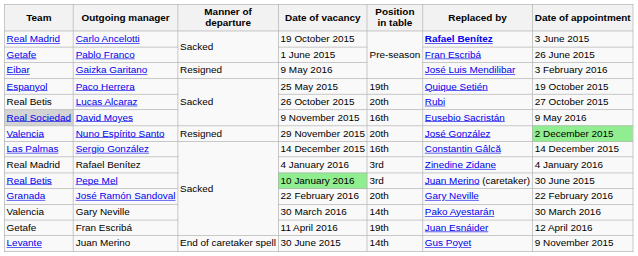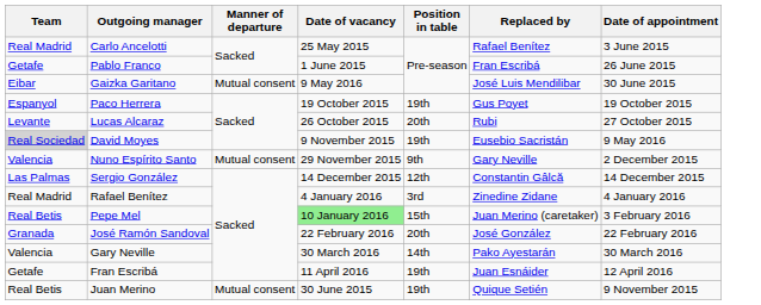 <table class="wikitable sortable">
 <tr>
 <th>Team</th>
 <th>Outgoing manager</th>
 <th>Manner of <br> departure</th>
 <th>Date of vacancy</th>
 <th>Position <br> in table</th>
 <th>Replaced by</th>
 <th>Date of appointment</th>
 </tr>
 <tr>
 <td><a href='#'>Real Madrid</a></td>
 <td> <a href='#'>Carlo Ancelotti</a></td>
 <td rowspan="2">Sacked</td>
-<td>19 October 2015</td>
+<td>25 May 2015</td>
 <td rowspan="3">Pre-season</td>
-<td><strong> <a href='#'>Rafael Benítez</a></strong></td>
+<td> <a href='#'>Rafael Benítez</a></td>
 <td>3 June 2015</td>
 </tr>
 <tr>
 <td><a href='#'>Getafe</a></td>
 <td> <a href='#'>Pablo Franco</a></td>
 <td>1 June 2015</td>
 <td> <a href='#'>Fran Escribá</a></td>
 <td>26 June 2015</td>
 </tr>
 <tr>
 <td><a href='#'>Eibar</a></td>
 <td> <a href='#'>Gaizka Garitano</a></td>
-<td>Resigned</td>
+<td>Mutual consent</td>
 <td>9 May 2016</td>
 <td> <a href='#'>José Luis Mendilibar</a></td>
-<td>3 February 2016</td>
+<td>30 June 2015</td>
 </tr>
 <tr>
 <td><a href='#'>Espanyol</a></td>
 <td> <a href='#'>Paco Herrera</a></td>
 <td rowspan="3">Sacked</td>
-<td>25 May 2015</td>
+<td>19 October 2015</td>
 <td>19th</td>
-<td> <a href='#'>Quique Setién</a></td>
+<td> <a href='#'>Gus Poyet</a></td>
 <td>19 October 2015</td>
 </tr>
 <tr>
-<td>Real Betis</td>
+<td><a href='#'>Levante</a></td>
 <td> <a href='#'>Lucas Alcaraz</a></td>
 <td>26 October 2015</td>
 <td>20th</td>
 <td> <a href='#'>Rubi</a></td>
 <td>27 October 2015</td>
 </tr>
 <tr>
 <td style="background: lightgrey;"><a href='#'>Real Sociedad</a></td>
 <td> <a href='#'>David Moyes</a></td>
 <td>9 November 2015</td>
-<td>16th</td>
+<td>19th</td>
 <td> <a href='#'>Eusebio Sacristán</a></td>
 <td>9 May 2016</td>
 </tr>
 <tr>
 <td><a href='#'>Valencia</a></td>
 <td> <a href='#'>Nuno Espírito Santo</a></td>
-<td>Resigned</td>
+<td>Mutual consent</td>
 <td>29 November 2015</td>
-<td>20th</td>
-<td> <a href='#'>José González</a></td>
-<td style="background: lightgreen;">2 December 2015</td>
+<td>9th</td>
+<td> <a href='#'>Gary Neville</a></td>
+<td>2 December 2015</td>
 </tr>
 <tr>
 <td><a href='#'>Las Palmas</a></td>
 <td> <a href='#'>Sergio González</a></td>
 <td rowspan="6">Sacked</td>
 <td>14 December 2015</td>
-<td>16th</td>
+<td>12th</td>
 <td> <a href='#'>Constantin Gâlcă</a></td>
 <td>14 December 2015</td>
 </tr>
 <tr>
 <td>Real Madrid</td>
 <td> Rafael Benítez</td>
 <td>4 January 2016</td>
 <td>3rd</td>
 <td> <a href='#'>Zinedine Zidane</a></td>
 <td>4 January 2016</td>
 </tr>
 <tr>
 <td><a href='#'>Real Betis</a></td>
 <td> <a href='#'>Pepe Mel</a></td>
 <td style="background: lightgreen;">10 January 2016</td>
-<td>3rd</td>
+<td>15th</td>
 <td> <a href='#'>Juan Merino</a> (caretaker)</td>
-<td>30 June 2015</td>
+<td>3 February 2016</td>
 </tr>
 <tr>
 <td><a href='#'>Granada</a></td>
 <td> <a href='#'>José Ramón Sandoval</a></td>
 <td>22 February 2016</td>
 <td>20th</td>
-<td> <a href='#'>Gary Neville</a></td>
+<td> <a href='#'>José González</a></td>
 <td>22 February 2016</td>
 </tr>
 <tr>
 <td>Valencia</td>
 <td> Gary Neville</td>
 <td>30 March 2016</td>
 <td>14th</td>
 <td> <a href='#'>Pako Ayestarán</a></td>
 <td>30 March 2016</td>
 </tr>
 <tr>
 <td>Getafe</td>
 <td> Fran Escribá</td>
 <td>11 April 2016</td>
 <td>19th</td>
 <td> <a href='#'>Juan Esnáider</a></td>
 <td>12 April 2016</td>
 </tr>
 <tr>
-<td><a href='#'>Levante</a></td>
+<td>Real Betis</td>
 <td> Juan Merino</td>
-<td>End of caretaker spell</td>
+<td>Mutual consent</td>
 <td>30 June 2015</td>
-<td>14th</td>
-<td> <a href='#'>Gus Poyet</a></td>
+<td>19th</td>
+<td> <a href='#'>Quique Setién</a></td>
 <td>9 November 2015</td>
 </tr>
 </table>
